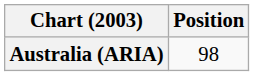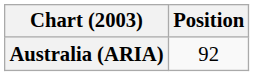 <table class="wikitable plainrowheaders" style="text-align:center">
 <tr>
 <th>Chart (2003)</th>
 <th>Position</th>
 </tr>
 <tr>
 <th scope="row">Australia (ARIA)</th>
-<td>98</td>
+<td>92</td>
 </tr>
 </table>
